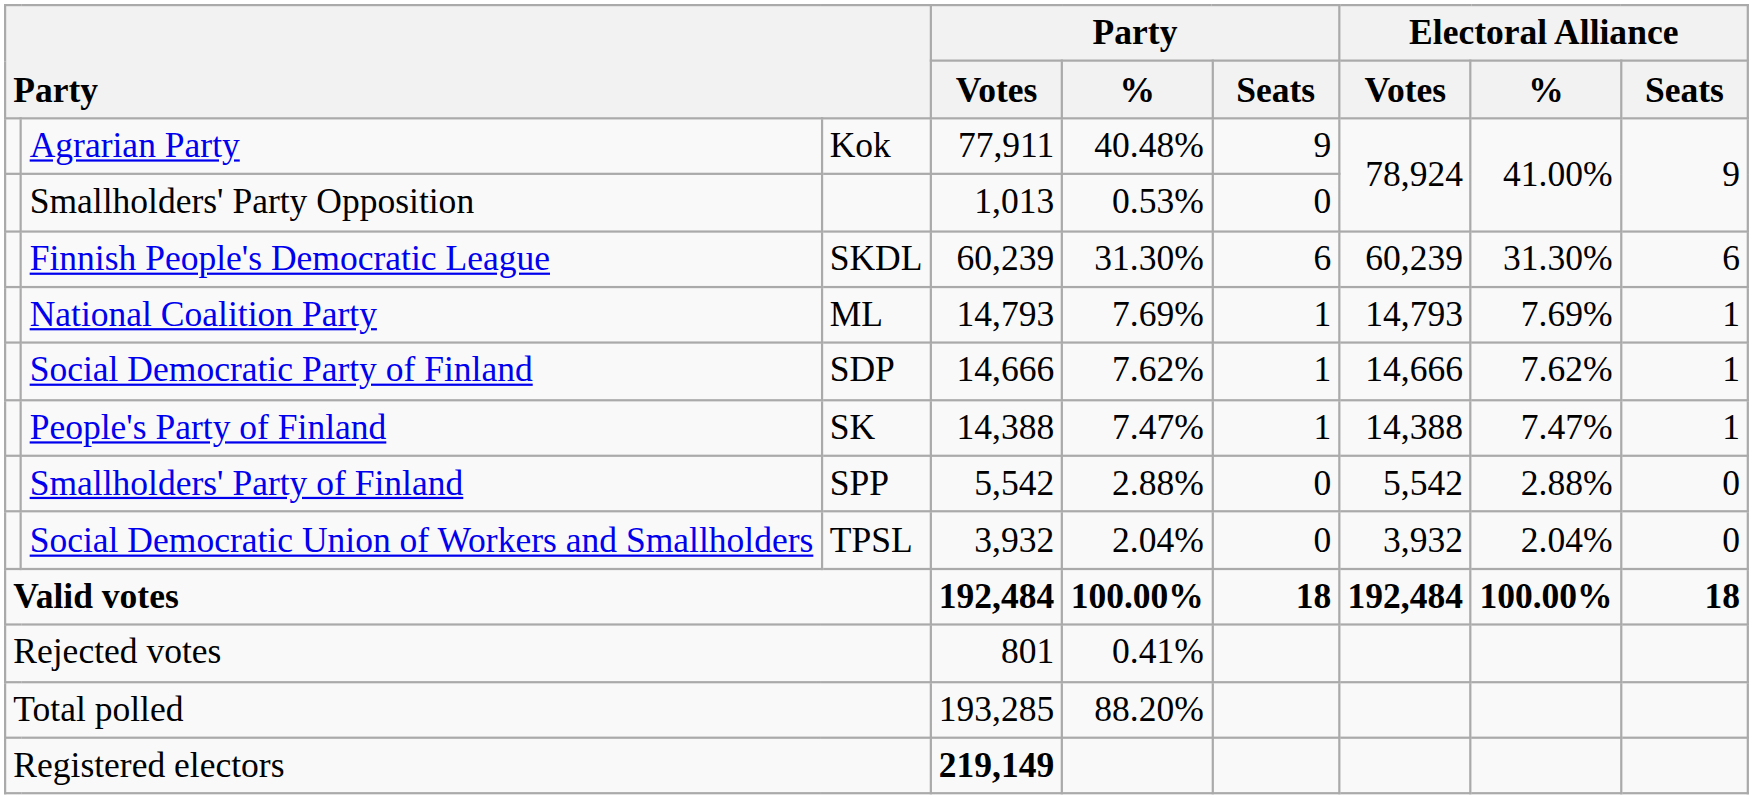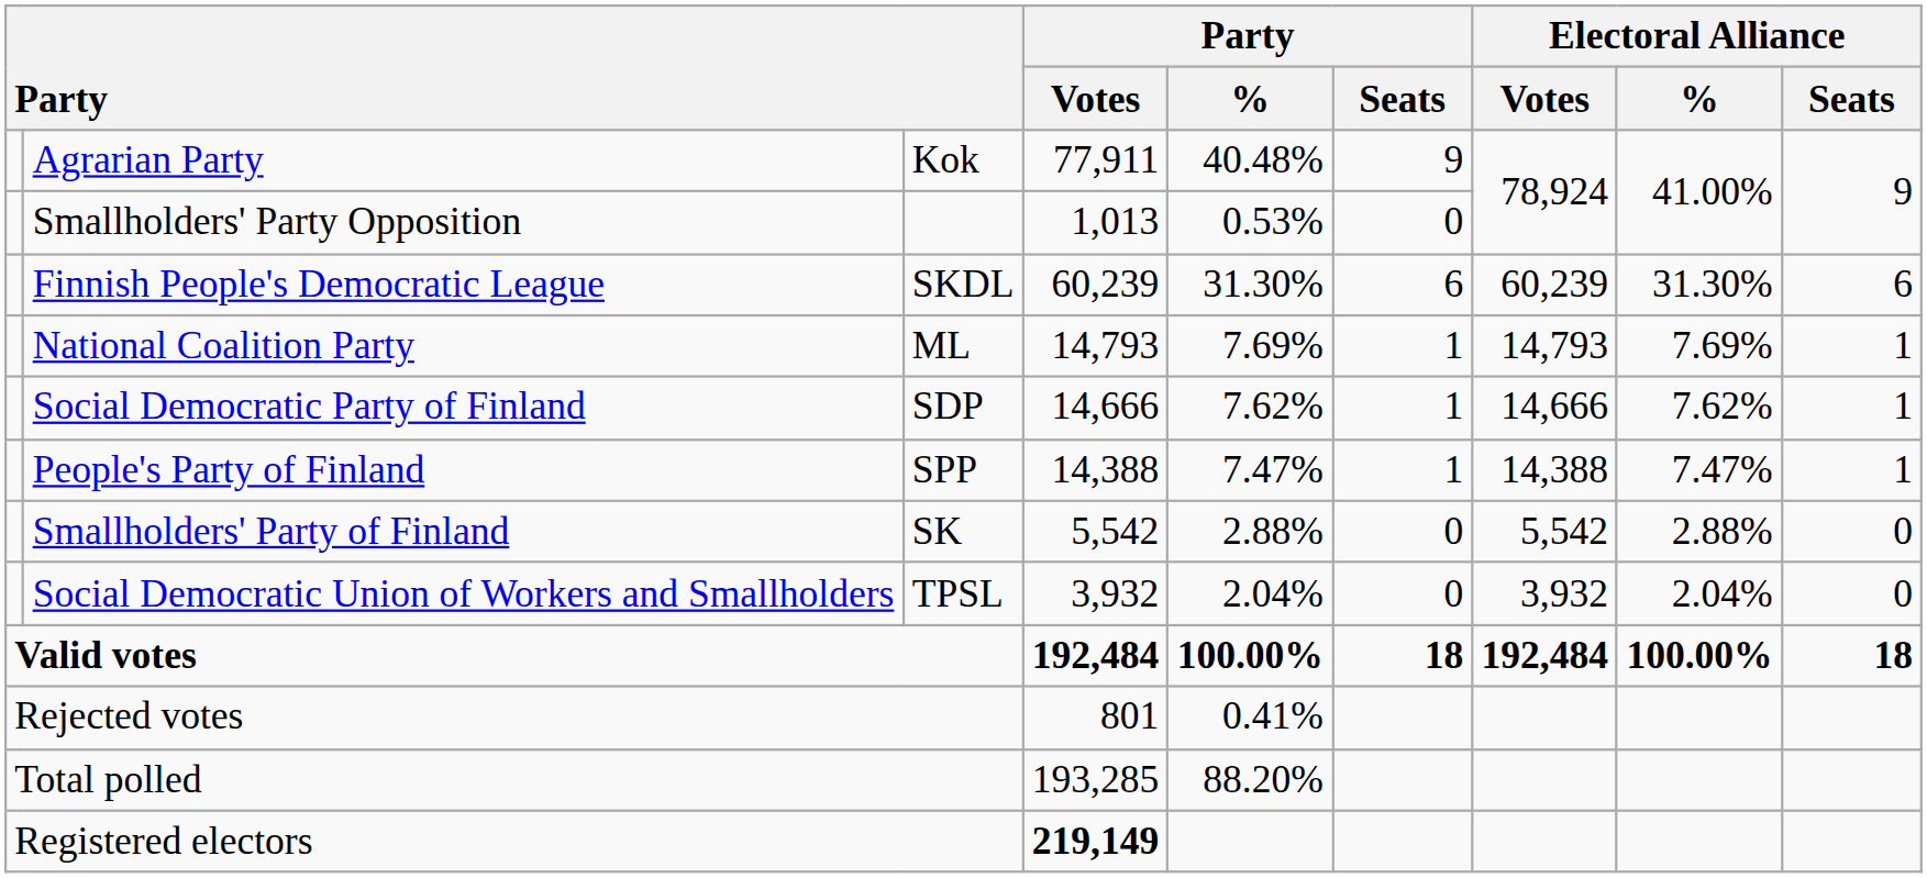 <table class="wikitable" border="1" style="text-align:right;">
 <tr>
 <th style="text-align:left;" valign=bottom rowspan=2 colspan=3>Party</th>
 <th colspan=3>Party</th>
 <th colspan=3>Electoral Alliance</th>
 </tr>
 <tr>
 <th align=center valign=bottom width="50">Votes</th>
 <th align=center valign=bottom width="50">%</th>
 <th align=center valign=bottom width="50">Seats</th>
 <th align=center valign=bottom width="50">Votes</th>
 <th align=center valign=bottom width="50">%</th>
 <th align=center valign=bottom width="50">Seats</th>
 </tr>
 <tr>
 <td></td>
 <td align=left><a href='#'>Agrarian Party</a></td>
 <td align=left>Kok</td>
 <td>77,911</td>
 <td>40.48%</td>
 <td>9</td>
 <td rowspan=2>78,924</td>
 <td rowspan=2>41.00%</td>
 <td rowspan=2>9</td>
 </tr>
 <tr>
 <td></td>
 <td align=left>Smallholders' Party Opposition</td>
 <td align=left></td>
 <td>1,013</td>
 <td>0.53%</td>
 <td>0</td>
 </tr>
 <tr>
 <td></td>
 <td align=left><a href='#'>Finnish People's Democratic League</a></td>
 <td align=left>SKDL</td>
 <td>60,239</td>
 <td>31.30%</td>
 <td>6</td>
 <td>60,239</td>
 <td>31.30%</td>
 <td>6</td>
 </tr>
 <tr>
 <td></td>
 <td align=left><a href='#'>National Coalition Party</a></td>
 <td align=left>ML</td>
 <td>14,793</td>
 <td>7.69%</td>
 <td>1</td>
 <td>14,793</td>
 <td>7.69%</td>
 <td>1</td>
 </tr>
 <tr>
 <td></td>
 <td align=left style="white-space: nowrap;"><a href='#'>Social Democratic Party of Finland</a></td>
 <td align=left>SDP</td>
 <td>14,666</td>
 <td>7.62%</td>
 <td>1</td>
 <td>14,666</td>
 <td>7.62%</td>
 <td>1</td>
 </tr>
 <tr>
 <td></td>
 <td align=left><a href='#'>People's Party of Finland</a></td>
-<td align=left>SK</td>
+<td align=left>SPP</td>
 <td>14,388</td>
 <td>7.47%</td>
 <td>1</td>
 <td>14,388</td>
 <td>7.47%</td>
 <td>1</td>
 </tr>
 <tr>
 <td></td>
 <td align=left><a href='#'>Smallholders' Party of Finland</a></td>
-<td align=left>SPP</td>
+<td align=left>SK</td>
 <td>5,542</td>
 <td>2.88%</td>
 <td>0</td>
 <td>5,542</td>
 <td>2.88%</td>
 <td>0</td>
 </tr>
 <tr>
 <td></td>
 <td align=left><a href='#'>Social Democratic Union of Workers and Smallholders</a></td>
 <td align=left>TPSL</td>
 <td>3,932</td>
 <td>2.04%</td>
 <td>0</td>
 <td>3,932</td>
 <td>2.04%</td>
 <td>0</td>
 </tr>
 <tr style="font-weight:bold">
 <td align=left colspan=3>Valid votes</td>
 <td>192,484</td>
 <td>100.00%</td>
 <td>18</td>
 <td>192,484</td>
 <td>100.00%</td>
 <td>18</td>
 </tr>
 <tr>
 <td align=left colspan=3>Rejected votes</td>
 <td>801</td>
 <td>0.41%</td>
 <td></td>
 <td></td>
 <td></td>
 <td></td>
 </tr>
 <tr>
 <td align=left colspan=3>Total polled</td>
 <td>193,285</td>
 <td>88.20%</td>
 <td></td>
 <td></td>
 <td></td>
 <td></td>
 </tr>
 <tr>
 <td align=left colspan=3>Registered electors</td>
 <td><strong>219,149</strong></td>
 <td></td>
 <td></td>
 <td></td>
 <td></td>
 <td></td>
 </tr>
 </table>
